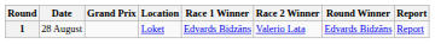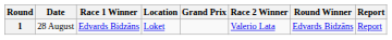 <table class="wikitable" style="font-size: 85%;">
 <tr>
 <th>Round</th>
 <th>Date</th>
+<th>Race 1 Winner</th>
+<th>Location</th>
 <th>Grand Prix</th>
-<th>Location</th>
-<th>Race 1 Winner</th>
 <th>Race 2 Winner</th>
 <th>Round Winner</th>
 <th>Report</th>
 </tr>
 <tr>
 <th>1</th>
 <td>28 August</td>
+<td> <a href='#'>Edvards Bidzāns</a></td>
+<td><a href='#'>Loket</a></td>
 <td></td>
-<td><a href='#'>Loket</a></td>
-<td> <a href='#'>Edvards Bidzāns</a></td>
 <td> <a href='#'>Valerio Lata</a></td>
 <td> <a href='#'>Edvards Bidzāns</a></td>
 <td><a href='#'>Report</a></td>
 </tr>
 </table>
